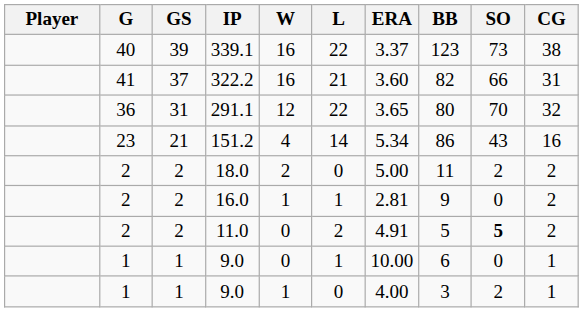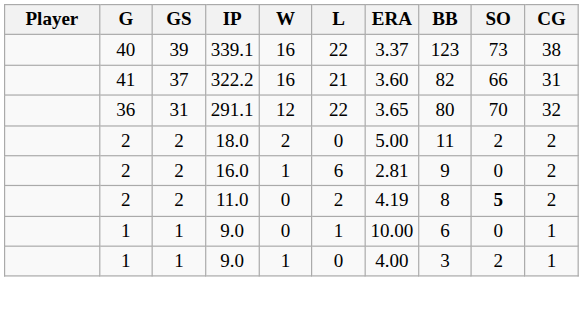 <table class="wikitable sortable">
 <tr>
 <th bgcolor="#DDDDFF" width="16%">Player</th>
 <th bgcolor="#DDDDFF" width="9%">G</th>
 <th bgcolor="#DDDDFF" width="9%">GS</th>
 <th bgcolor="#DDDDFF" width="9%">IP</th>
 <th bgcolor="#DDDDFF" width="9%">W</th>
 <th bgcolor="#DDDDFF" width="9%">L</th>
 <th bgcolor="#DDDDFF" width="9%">ERA</th>
 <th bgcolor="#DDDDFF" width="9%">BB</th>
 <th bgcolor="#DDDDFF" width="9%">SO</th>
 <th bgcolor="#DDDDFF" width="9%">CG</th>
 </tr>
 <tr align="center">
 <td></td>
 <td>40</td>
 <td>39</td>
 <td>339.1</td>
 <td>16</td>
 <td>22</td>
 <td>3.37</td>
 <td>123</td>
 <td>73</td>
 <td>38</td>
 </tr>
 <tr align="center">
 <td></td>
 <td>41</td>
 <td>37</td>
 <td>322.2</td>
 <td>16</td>
 <td>21</td>
 <td>3.60</td>
 <td>82</td>
 <td>66</td>
 <td>31</td>
 </tr>
 <tr align="center">
 <td></td>
 <td>36</td>
 <td>31</td>
 <td>291.1</td>
 <td>12</td>
 <td>22</td>
 <td>3.65</td>
 <td>80</td>
 <td>70</td>
 <td>32</td>
 </tr>
 <tr align="center">
 <td></td>
-<td>23</td>
-<td>21</td>
-<td>151.2</td>
-<td>4</td>
-<td>14</td>
-<td>5.34</td>
-<td>86</td>
-<td>43</td>
-<td>16</td>
-</tr>
-<tr align="center">
-<td></td>
 <td>2</td>
 <td>2</td>
 <td>18.0</td>
 <td>2</td>
 <td>0</td>
 <td>5.00</td>
 <td>11</td>
 <td>2</td>
 <td>2</td>
 </tr>
 <tr align="center">
 <td></td>
 <td>2</td>
 <td>2</td>
 <td>16.0</td>
 <td>1</td>
-<td>1</td>
+<td>6</td>
 <td>2.81</td>
 <td>9</td>
 <td>0</td>
 <td>2</td>
 </tr>
 <tr align="center">
 <td></td>
 <td>2</td>
 <td>2</td>
 <td>11.0</td>
 <td>0</td>
 <td>2</td>
-<td>4.91</td>
-<td>5</td>
+<td>4.19</td>
+<td>8</td>
 <td><strong>5</strong></td>
 <td>2</td>
 </tr>
 <tr align="center">
 <td></td>
 <td>1</td>
 <td>1</td>
 <td>9.0</td>
 <td>0</td>
 <td>1</td>
 <td>10.00</td>
 <td>6</td>
 <td>0</td>
 <td>1</td>
 </tr>
 <tr align="center">
 <td></td>
 <td>1</td>
 <td>1</td>
 <td>9.0</td>
 <td>1</td>
 <td>0</td>
 <td>4.00</td>
 <td>3</td>
 <td>2</td>
 <td>1</td>
 </tr>
 </table>
